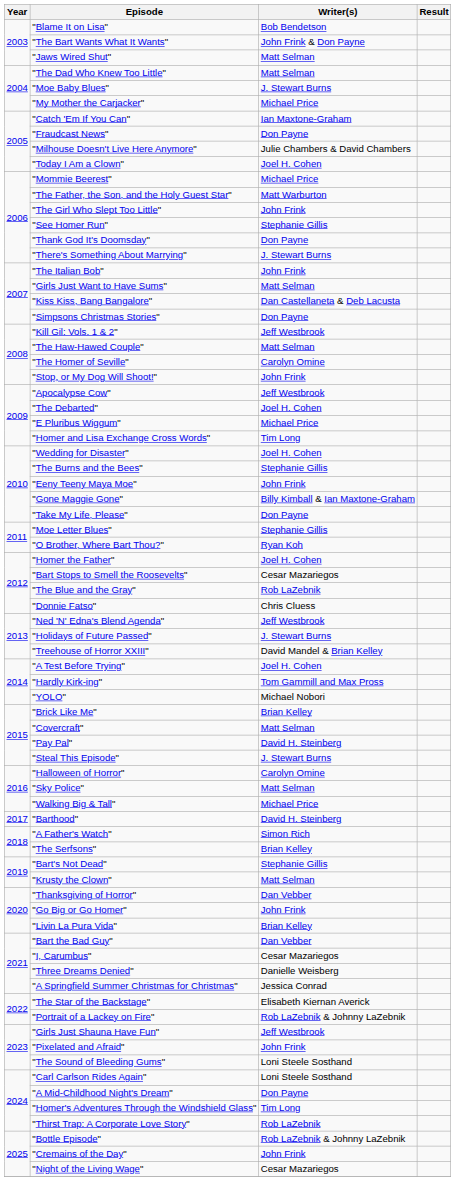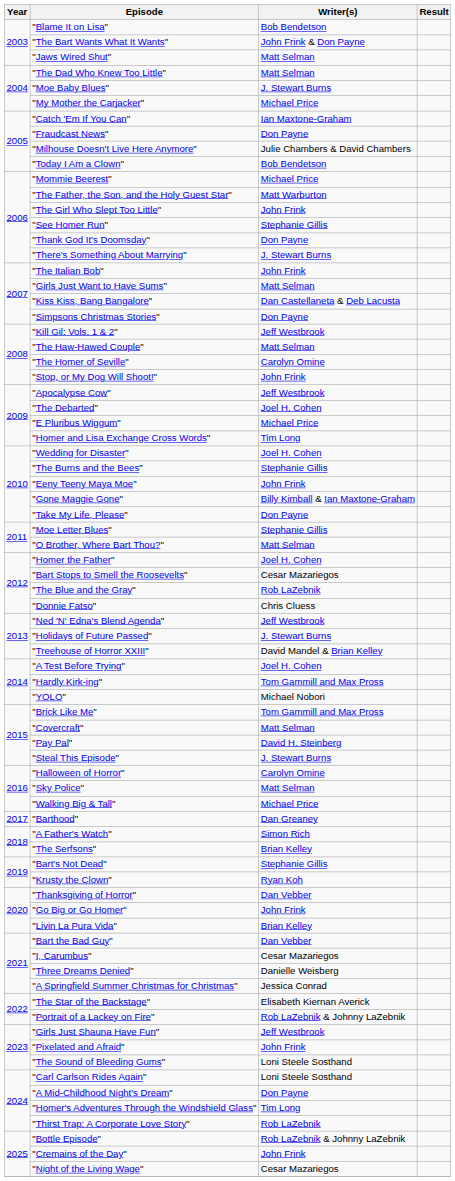 <table class="wikitable">
 <tr>
 <th>Year</th>
 <th>Episode</th>
 <th>Writer(s)</th>
 <th>Result</th>
 </tr>
 <tr>
 <td rowspan=3><a href='#'>2003</a></td>
 <td>"<a href='#'>Blame It on Lisa</a>"</td>
 <td><a href='#'>Bob Bendetson</a></td>
 <td></td>
 </tr>
 <tr>
 <td>"<a href='#'>The Bart Wants What It Wants</a>"</td>
 <td><a href='#'>John Frink</a> & <a href='#'>Don Payne</a></td>
 <td></td>
 </tr>
 <tr>
 <td>"<a href='#'>Jaws Wired Shut</a>"</td>
 <td><a href='#'>Matt Selman</a></td>
 <td></td>
 </tr>
 <tr>
 <td rowspan=3><a href='#'>2004</a></td>
 <td>"<a href='#'>The Dad Who Knew Too Little</a>"</td>
 <td><a href='#'>Matt Selman</a></td>
 <td></td>
 </tr>
 <tr>
 <td>"<a href='#'>Moe Baby Blues</a>"</td>
 <td><a href='#'>J. Stewart Burns</a></td>
 <td></td>
 </tr>
 <tr>
 <td>"<a href='#'>My Mother the Carjacker</a>"</td>
 <td><a href='#'>Michael Price</a></td>
 <td></td>
 </tr>
 <tr>
 <td rowspan=4><a href='#'>2005</a></td>
 <td>"<a href='#'>Catch 'Em If You Can</a>"</td>
 <td><a href='#'>Ian Maxtone-Graham</a></td>
 <td></td>
 </tr>
 <tr>
 <td>"<a href='#'>Fraudcast News</a>"</td>
 <td><a href='#'>Don Payne</a></td>
 <td></td>
 </tr>
 <tr>
 <td>"<a href='#'>Milhouse Doesn't Live Here Anymore</a>"</td>
 <td>Julie Chambers & David Chambers</td>
 <td></td>
 </tr>
 <tr>
 <td>"<a href='#'>Today I Am a Clown</a>"</td>
-<td><a href='#'>Joel H. Cohen</a></td>
+<td><a href='#'>Bob Bendetson</a></td>
 <td></td>
 </tr>
 <tr>
 <td rowspan=6><a href='#'>2006</a></td>
 <td>"<a href='#'>Mommie Beerest</a>"</td>
 <td><a href='#'>Michael Price</a></td>
 <td></td>
 </tr>
 <tr>
 <td>"<a href='#'>The Father, the Son, and the Holy Guest Star</a>"</td>
 <td><a href='#'>Matt Warburton</a></td>
 <td></td>
 </tr>
 <tr>
 <td>"<a href='#'>The Girl Who Slept Too Little</a>"</td>
 <td><a href='#'>John Frink</a></td>
 <td></td>
 </tr>
 <tr>
 <td>"<a href='#'>See Homer Run</a>"</td>
 <td><a href='#'>Stephanie Gillis</a></td>
 <td></td>
 </tr>
 <tr>
 <td>"<a href='#'>Thank God It's Doomsday</a>"</td>
 <td><a href='#'>Don Payne</a></td>
 <td></td>
 </tr>
 <tr>
 <td>"<a href='#'>There's Something About Marrying</a>"</td>
 <td><a href='#'>J. Stewart Burns</a></td>
 <td></td>
 </tr>
 <tr>
 <td rowspan=4><a href='#'>2007</a></td>
 <td>"<a href='#'>The Italian Bob</a>"</td>
 <td><a href='#'>John Frink</a></td>
 <td></td>
 </tr>
 <tr>
 <td>"<a href='#'>Girls Just Want to Have Sums</a>"</td>
 <td><a href='#'>Matt Selman</a></td>
 <td></td>
 </tr>
 <tr>
 <td>"<a href='#'>Kiss Kiss, Bang Bangalore</a>"</td>
 <td><a href='#'>Dan Castellaneta</a> & <a href='#'>Deb Lacusta</a></td>
 <td></td>
 </tr>
 <tr>
 <td>"<a href='#'>Simpsons Christmas Stories</a>"</td>
 <td><a href='#'>Don Payne</a></td>
 <td></td>
 </tr>
 <tr>
 <td rowspan=4><a href='#'>2008</a></td>
 <td>"<a href='#'>Kill Gil: Vols. 1 & 2</a>"</td>
 <td><a href='#'>Jeff Westbrook</a></td>
 <td></td>
 </tr>
 <tr>
 <td>"<a href='#'>The Haw-Hawed Couple</a>"</td>
 <td><a href='#'>Matt Selman</a></td>
 <td></td>
 </tr>
 <tr>
 <td>"<a href='#'>The Homer of Seville</a>"</td>
 <td><a href='#'>Carolyn Omine</a></td>
 <td></td>
 </tr>
 <tr>
 <td>"<a href='#'>Stop, or My Dog Will Shoot!</a>"</td>
 <td><a href='#'>John Frink</a></td>
 <td></td>
 </tr>
 <tr>
 <td rowspan=4><a href='#'>2009</a></td>
 <td>"<a href='#'>Apocalypse Cow</a>"</td>
 <td><a href='#'>Jeff Westbrook</a></td>
 <td></td>
 </tr>
 <tr>
 <td>"<a href='#'>The Debarted</a>"</td>
 <td><a href='#'>Joel H. Cohen</a></td>
 <td></td>
 </tr>
 <tr>
 <td>"<a href='#'>E Pluribus Wiggum</a>"</td>
 <td><a href='#'>Michael Price</a></td>
 <td></td>
 </tr>
 <tr>
 <td>"<a href='#'>Homer and Lisa Exchange Cross Words</a>"</td>
 <td><a href='#'>Tim Long</a></td>
 <td></td>
 </tr>
 <tr>
 <td rowspan=5><a href='#'>2010</a></td>
 <td>"<a href='#'>Wedding for Disaster</a>"</td>
 <td><a href='#'>Joel H. Cohen</a></td>
 <td></td>
 </tr>
 <tr>
 <td>"<a href='#'>The Burns and the Bees</a>"</td>
 <td><a href='#'>Stephanie Gillis</a></td>
 <td></td>
 </tr>
 <tr>
 <td>"<a href='#'>Eeny Teeny Maya Moe</a>"</td>
 <td><a href='#'>John Frink</a></td>
 <td></td>
 </tr>
 <tr>
 <td>"<a href='#'>Gone Maggie Gone</a>"</td>
 <td><a href='#'>Billy Kimball</a> & <a href='#'>Ian Maxtone-Graham</a></td>
 <td></td>
 </tr>
 <tr>
 <td>"<a href='#'>Take My Life, Please</a>"</td>
 <td><a href='#'>Don Payne</a></td>
 <td></td>
 </tr>
 <tr>
 <td rowspan=2><a href='#'>2011</a></td>
 <td>"<a href='#'>Moe Letter Blues</a>"</td>
 <td><a href='#'>Stephanie Gillis</a></td>
 <td></td>
 </tr>
 <tr>
 <td>"<a href='#'>O Brother, Where Bart Thou?</a>"</td>
-<td><a href='#'>Ryan Koh</a></td>
+<td><a href='#'>Matt Selman</a></td>
 <td></td>
 </tr>
 <tr>
 <td rowspan=4><a href='#'>2012</a></td>
 <td>"<a href='#'>Homer the Father</a>"</td>
 <td><a href='#'>Joel H. Cohen</a></td>
 <td></td>
 </tr>
 <tr>
 <td>"<a href='#'>Bart Stops to Smell the Roosevelts</a>"</td>
 <td>Cesar Mazariegos</td>
 <td></td>
 </tr>
 <tr>
 <td>"<a href='#'>The Blue and the Gray</a>"</td>
 <td><a href='#'>Rob LaZebnik</a></td>
 <td></td>
 </tr>
 <tr>
 <td>"<a href='#'>Donnie Fatso</a>"</td>
 <td>Chris Cluess</td>
 <td></td>
 </tr>
 <tr>
 <td rowspan=3><a href='#'>2013</a></td>
 <td>"<a href='#'>Ned 'N' Edna's Blend Agenda</a>"</td>
 <td><a href='#'>Jeff Westbrook</a></td>
 <td></td>
 </tr>
 <tr>
 <td>"<a href='#'>Holidays of Future Passed</a>"</td>
 <td><a href='#'>J. Stewart Burns</a></td>
 <td></td>
 </tr>
 <tr>
 <td>"<a href='#'>Treehouse of Horror XXIII</a>"</td>
 <td>David Mandel & <a href='#'>Brian Kelley</a></td>
 <td></td>
 </tr>
 <tr>
 <td rowspan=3><a href='#'>2014</a></td>
 <td>"<a href='#'>A Test Before Trying</a>"</td>
 <td><a href='#'>Joel H. Cohen</a></td>
 <td></td>
 </tr>
 <tr>
 <td>"<a href='#'>Hardly Kirk-ing</a>"</td>
 <td><a href='#'>Tom Gammill and Max Pross</a></td>
 <td></td>
 </tr>
 <tr>
 <td>"<a href='#'>YOLO</a>"</td>
 <td>Michael Nobori</td>
 <td></td>
 </tr>
 <tr>
 <td rowspan=4><a href='#'>2015</a></td>
 <td>"<a href='#'>Brick Like Me</a>"</td>
-<td><a href='#'>Brian Kelley</a></td>
+<td><a href='#'>Tom Gammill and Max Pross</a></td>
 <td></td>
 </tr>
 <tr>
 <td>"<a href='#'>Covercraft</a>"</td>
 <td><a href='#'>Matt Selman</a></td>
 <td></td>
 </tr>
 <tr>
 <td>"<a href='#'>Pay Pal</a>"</td>
 <td><a href='#'>David H. Steinberg</a></td>
 <td></td>
 </tr>
 <tr>
 <td>"<a href='#'>Steal This Episode</a>"</td>
 <td><a href='#'>J. Stewart Burns</a></td>
 <td></td>
 </tr>
 <tr>
 <td rowspan=3><a href='#'>2016</a></td>
 <td>"<a href='#'>Halloween of Horror</a>"</td>
 <td><a href='#'>Carolyn Omine</a></td>
 <td></td>
 </tr>
 <tr>
 <td>"<a href='#'>Sky Police</a>"</td>
 <td><a href='#'>Matt Selman</a></td>
 <td></td>
 </tr>
 <tr>
 <td>"<a href='#'>Walking Big & Tall</a>"</td>
 <td><a href='#'>Michael Price</a></td>
 <td></td>
 </tr>
 <tr>
 <td><a href='#'>2017</a></td>
 <td>"<a href='#'>Barthood</a>"</td>
-<td><a href='#'>David H. Steinberg</a></td>
+<td><a href='#'>Dan Greaney</a></td>
 <td></td>
 </tr>
 <tr>
 <td rowspan=2><a href='#'>2018</a></td>
 <td>"<a href='#'>A Father's Watch</a>"</td>
 <td><a href='#'>Simon Rich</a></td>
 <td></td>
 </tr>
 <tr>
 <td>"<a href='#'>The Serfsons</a>"</td>
 <td><a href='#'>Brian Kelley</a></td>
 <td></td>
 </tr>
 <tr>
 <td rowspan=2><a href='#'>2019</a></td>
 <td>"<a href='#'>Bart's Not Dead</a>"</td>
 <td><a href='#'>Stephanie Gillis</a></td>
 <td></td>
 </tr>
 <tr>
 <td>"<a href='#'>Krusty the Clown</a>"</td>
-<td><a href='#'>Matt Selman</a></td>
+<td><a href='#'>Ryan Koh</a></td>
 <td></td>
 </tr>
 <tr>
 <td rowspan=3><a href='#'>2020</a></td>
 <td>"<a href='#'>Thanksgiving of Horror</a>"</td>
 <td><a href='#'>Dan Vebber</a></td>
 <td></td>
 </tr>
 <tr>
 <td>"<a href='#'>Go Big or Go Homer</a>"</td>
 <td><a href='#'>John Frink</a></td>
 <td></td>
 </tr>
 <tr>
 <td>"<a href='#'>Livin La Pura Vida</a>"</td>
 <td><a href='#'>Brian Kelley</a></td>
 <td></td>
 </tr>
 <tr>
 <td rowspan=4><a href='#'>2021</a></td>
 <td>"<a href='#'>Bart the Bad Guy</a>"</td>
 <td><a href='#'>Dan Vebber</a></td>
 <td></td>
 </tr>
 <tr>
 <td>"<a href='#'>I, Carumbus</a>"</td>
 <td>Cesar Mazariegos</td>
 <td></td>
 </tr>
 <tr>
 <td>"<a href='#'>Three Dreams Denied</a>"</td>
 <td>Danielle Weisberg</td>
 <td></td>
 </tr>
 <tr>
 <td>"<a href='#'>A Springfield Summer Christmas for Christmas</a>"</td>
 <td>Jessica Conrad</td>
 <td></td>
 </tr>
 <tr>
 <td rowspan=2><a href='#'>2022</a></td>
 <td>"<a href='#'>The Star of the Backstage</a>"</td>
 <td>Elisabeth Kiernan Averick</td>
 <td></td>
 </tr>
 <tr>
 <td>"<a href='#'>Portrait of a Lackey on Fire</a>"</td>
 <td><a href='#'>Rob LaZebnik</a> & Johnny LaZebnik</td>
 <td></td>
 </tr>
 <tr>
 <td rowspan=3><a href='#'>2023</a></td>
 <td>"<a href='#'>Girls Just Shauna Have Fun</a>"</td>
 <td><a href='#'>Jeff Westbrook</a></td>
 <td></td>
 </tr>
 <tr>
 <td>"<a href='#'>Pixelated and Afraid</a>"</td>
 <td><a href='#'>John Frink</a></td>
 <td></td>
 </tr>
 <tr>
 <td>"<a href='#'>The Sound of Bleeding Gums</a>"</td>
 <td>Loni Steele Sosthand</td>
 <td></td>
 </tr>
 <tr>
 <td rowspan=4><a href='#'>2024</a></td>
 <td>"<a href='#'>Carl Carlson Rides Again</a>"</td>
 <td>Loni Steele Sosthand</td>
 <td></td>
 </tr>
 <tr>
 <td>"<a href='#'>A Mid-Childhood Night's Dream</a>"</td>
 <td><a href='#'>Don Payne</a></td>
 <td></td>
 </tr>
 <tr>
 <td>"<a href='#'>Homer's Adventures Through the Windshield Glass</a>"</td>
 <td><a href='#'>Tim Long</a></td>
 <td></td>
 </tr>
 <tr>
 <td>"<a href='#'>Thirst Trap: A Corporate Love Story</a>"</td>
 <td><a href='#'>Rob LaZebnik</a></td>
 <td></td>
 </tr>
 <tr>
 <td rowspan=3><a href='#'>2025</a></td>
 <td>"<a href='#'>Bottle Episode</a>"</td>
 <td><a href='#'>Rob LaZebnik</a> & Johnny LaZebnik</td>
 <td></td>
 </tr>
 <tr>
 <td>"<a href='#'>Cremains of the Day</a>"</td>
 <td><a href='#'>John Frink</a></td>
 <td></td>
 </tr>
 <tr>
 <td>"<a href='#'>Night of the Living Wage</a>"</td>
 <td>Cesar Mazariegos</td>
 <td></td>
 </tr>
 <tr>
 </tr>
 </table>
